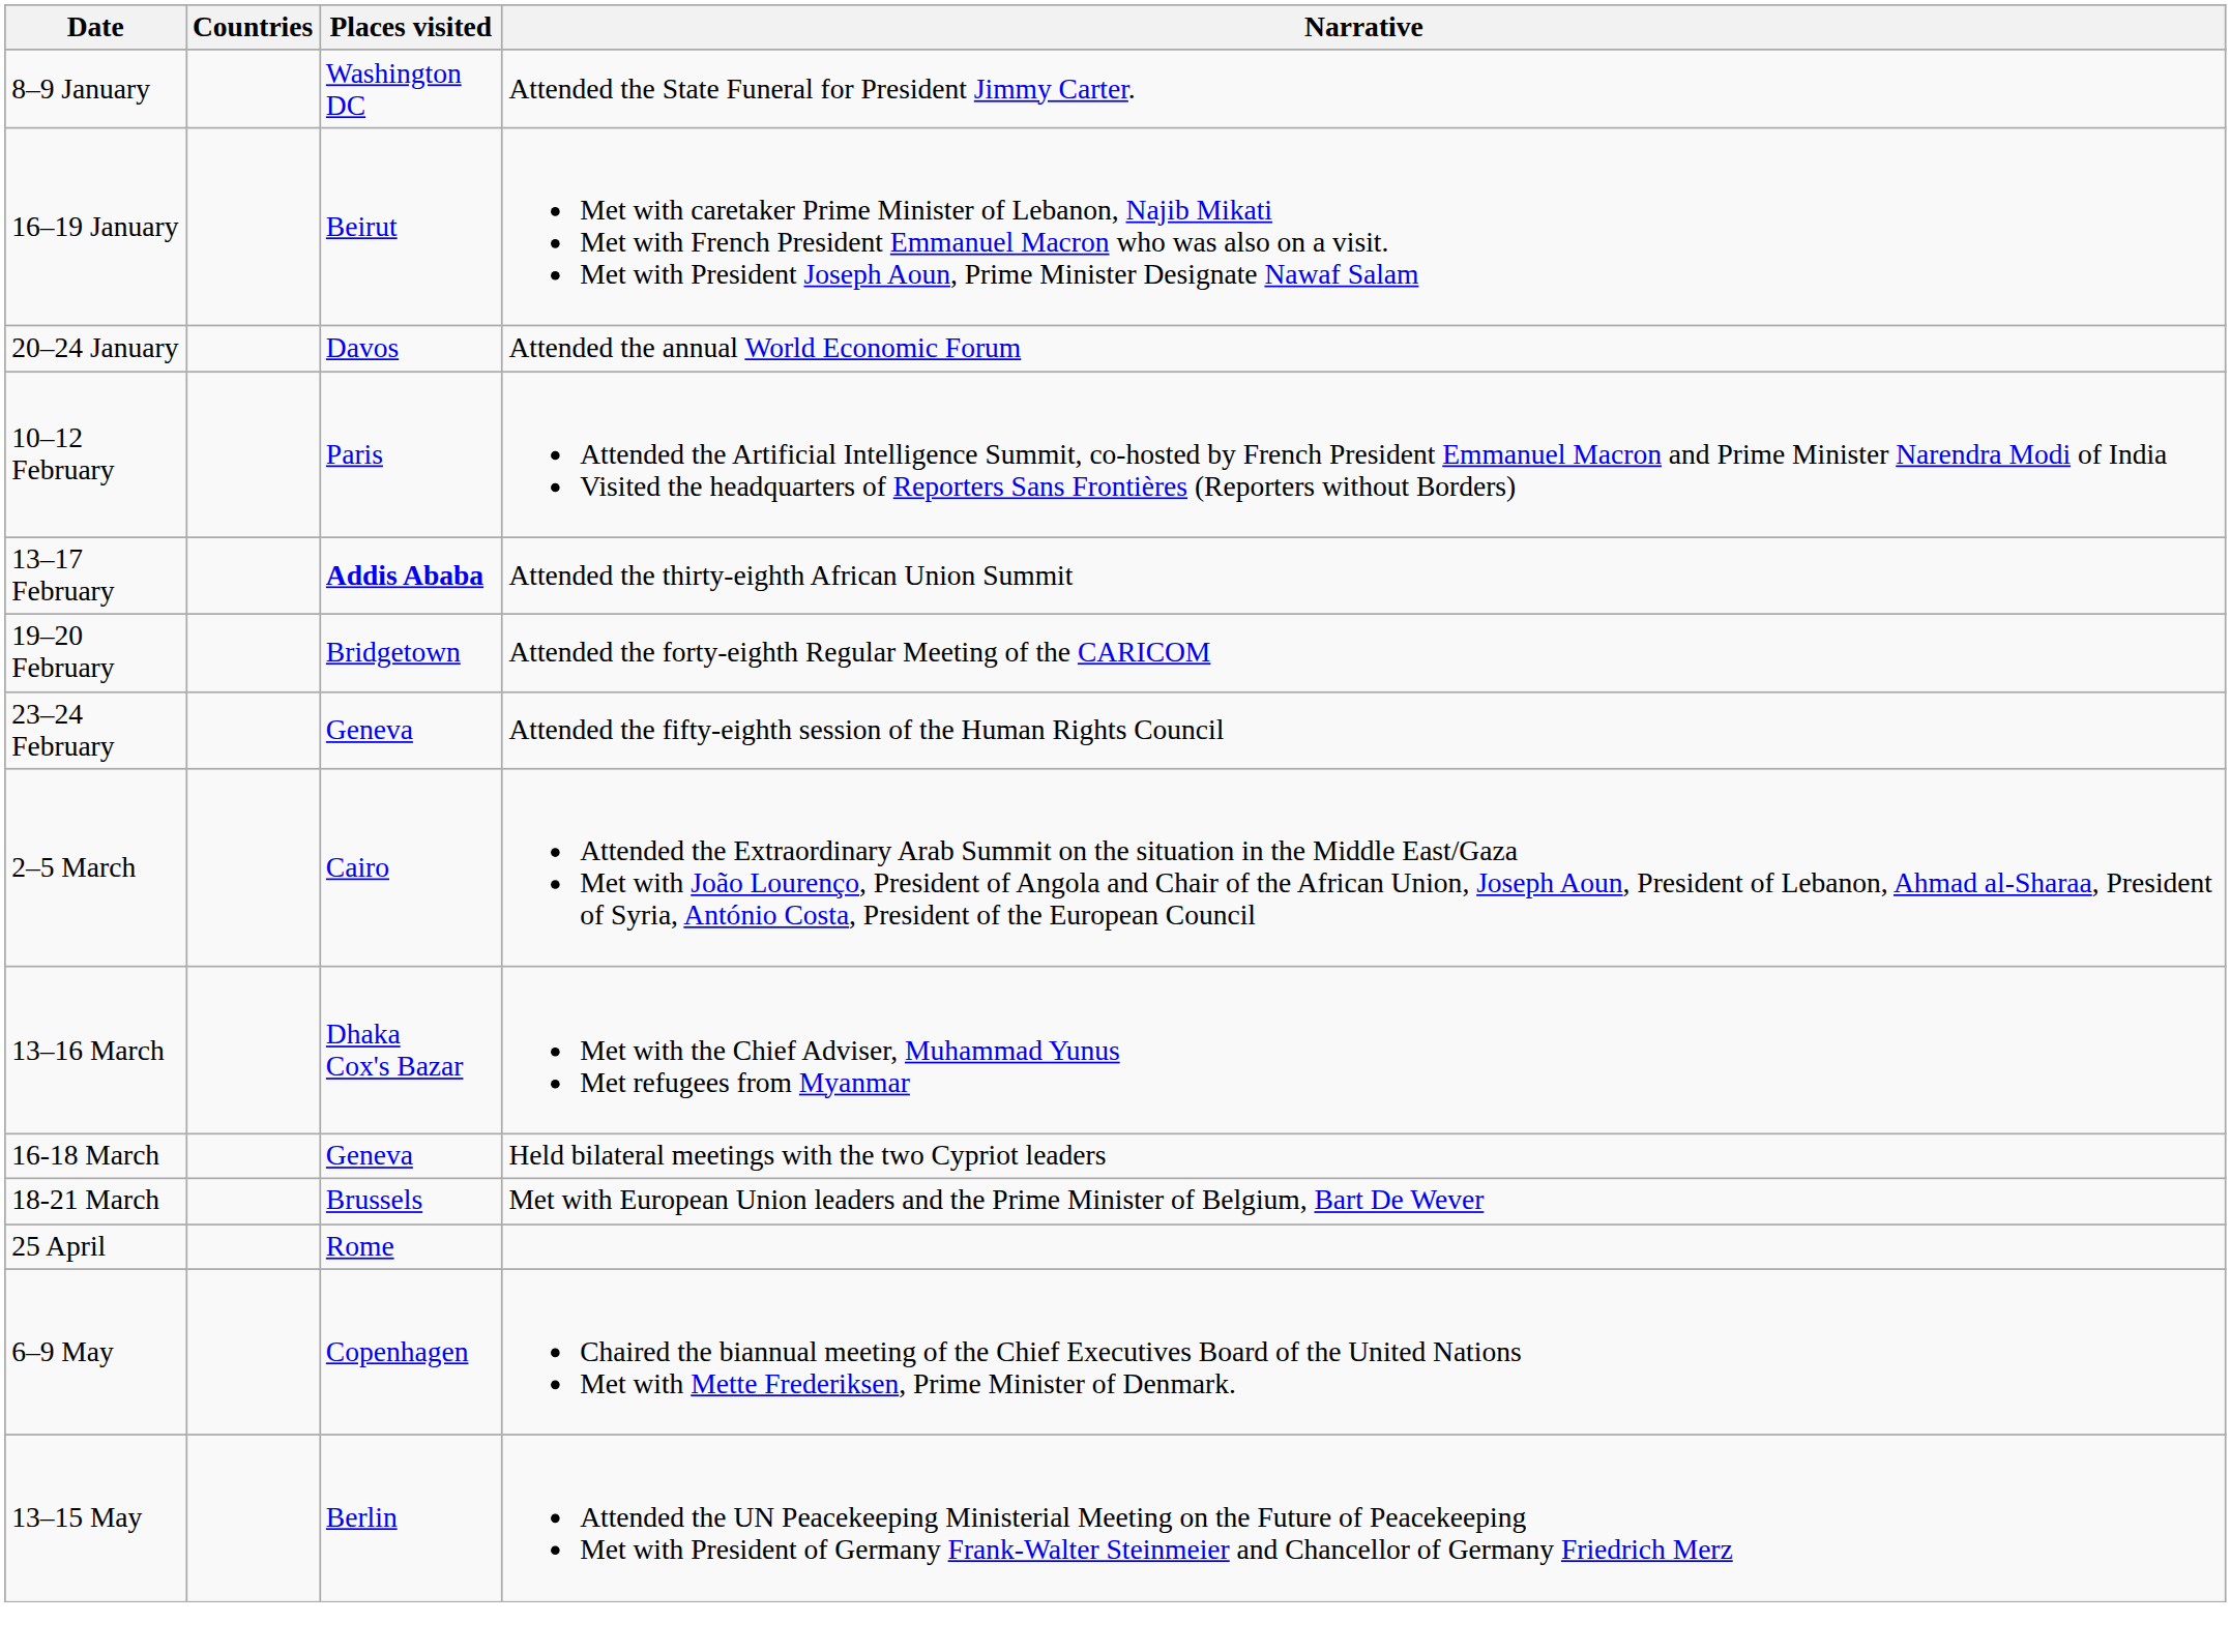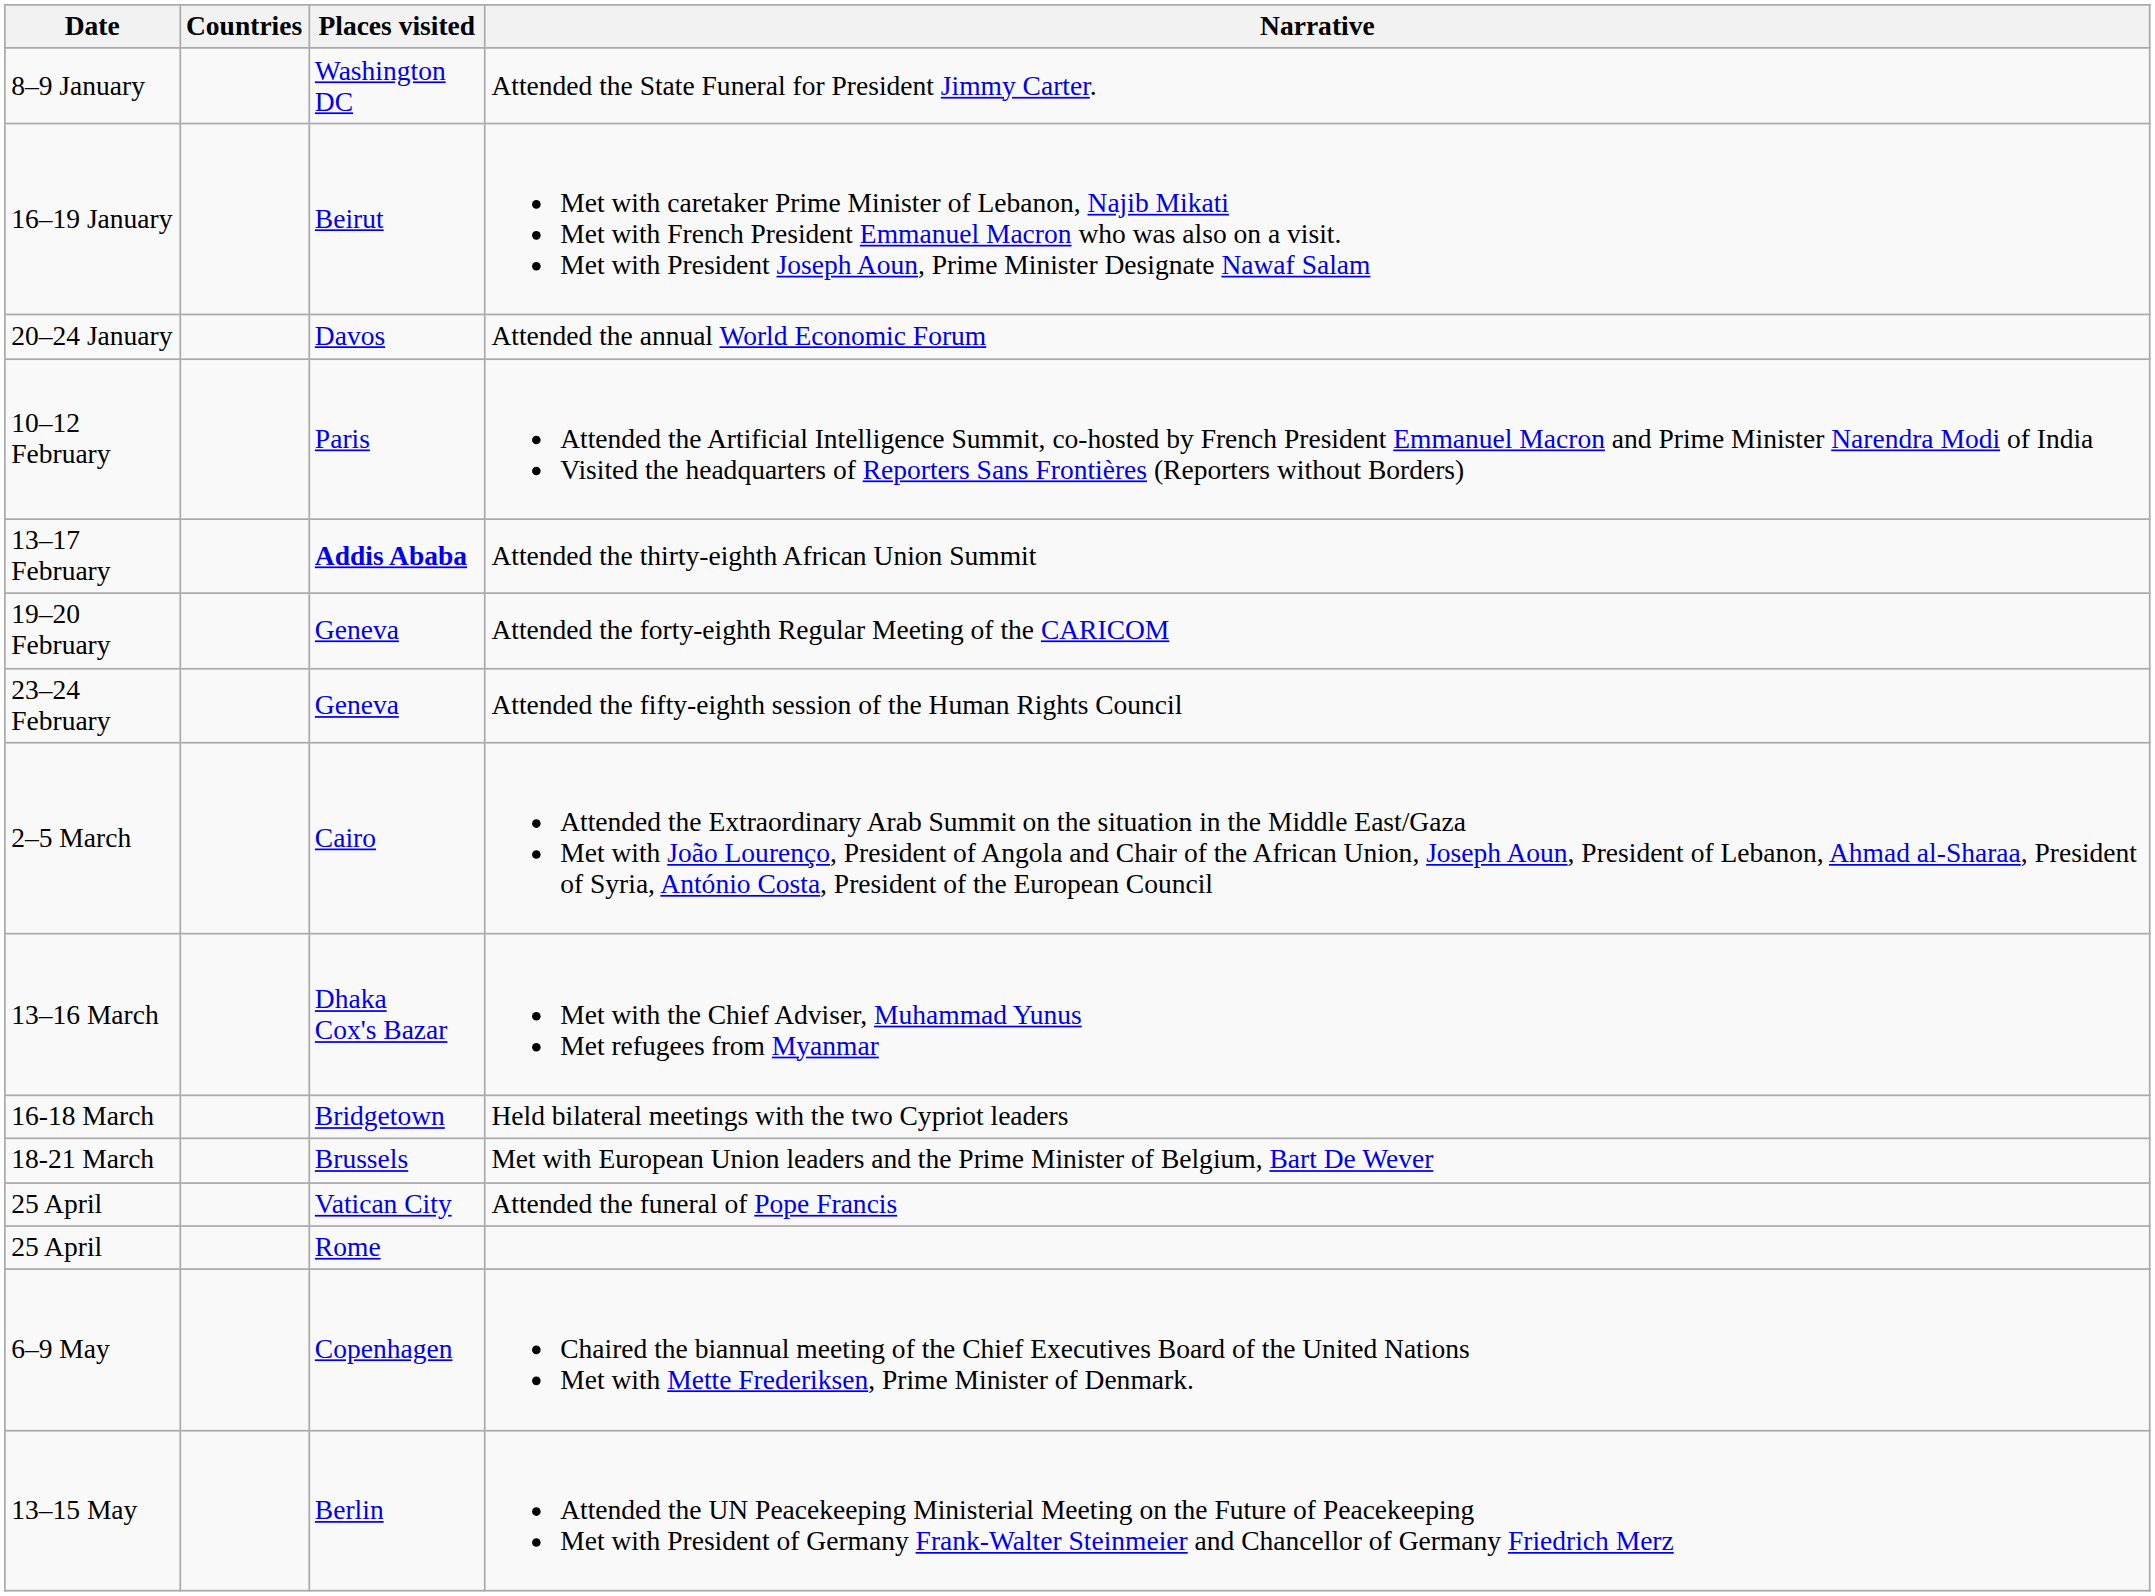 <table class="wikitable" border="1">
 <tr>
 <th>Date</th>
 <th>Countries</th>
 <th>Places visited</th>
 <th>Narrative</th>
 </tr>
 <tr>
 <td nowrap="">8–9 January</td>
 <td></td>
 <td><a href='#'>Washington DC</a></td>
 <td>Attended the State Funeral for President <a href='#'>Jimmy Carter</a>.</td>
 </tr>
 <tr>
 <td>16–19 January</td>
 <td></td>
 <td><a href='#'>Beirut</a></td>
 <td><br><ul><li>Met with caretaker Prime Minister of Lebanon, <a href='#'>Najib Mikati</a></li><li>Met with French President <a href='#'>Emmanuel Macron</a> who was also on a visit.</li><li>Met with President <a href='#'>Joseph Aoun</a>, Prime Minister Designate <a href='#'>Nawaf Salam</a></li></ul></td>
 </tr>
 <tr>
 <td>20–24 January</td>
 <td></td>
 <td><a href='#'>Davos</a></td>
 <td>Attended the annual <a href='#'>World Economic Forum</a></td>
 </tr>
 <tr>
 <td>10–12 February</td>
 <td></td>
 <td><a href='#'>Paris</a></td>
 <td><br><ul><li>Attended the Artificial Intelligence Summit, co-hosted by French President <a href='#'>Emmanuel Macron</a> and Prime Minister <a href='#'>Narendra Modi</a> of India</li><li>Visited the headquarters of  <a href='#'>Reporters Sans Frontières</a> (Reporters without Borders)</li></ul></td>
 </tr>
 <tr>
 <td>13–17 February</td>
 <td></td>
 <td><strong><a href='#'>Addis Ababa</a></strong></td>
 <td>Attended the thirty-eighth African Union Summit</td>
 </tr>
 <tr>
 <td>19–20 February</td>
 <td></td>
-<td><a href='#'>Bridgetown</a></td>
+<td><a href='#'>Geneva</a></td>
 <td>Attended the forty-eighth Regular Meeting of the <a href='#'>CARICOM</a></td>
 </tr>
 <tr>
 <td>23–24 February</td>
 <td></td>
 <td><a href='#'>Geneva</a></td>
 <td>Attended the fifty-eighth session of the Human Rights Council</td>
 </tr>
 <tr>
 <td>2–5 March</td>
 <td></td>
 <td><a href='#'>Cairo</a></td>
 <td><br><ul><li>Attended the Extraordinary Arab Summit on the situation in the Middle East/Gaza</li><li>Met with <a href='#'>João Lourenço</a>, President of Angola and Chair of the African Union, <a href='#'>Joseph Aoun</a>, President of Lebanon, <a href='#'>Ahmad al-Sharaa</a>, President of Syria, <a href='#'>António Costa</a>, President of the European Council</li></ul></td>
 </tr>
 <tr>
 <td>13–16 March</td>
 <td></td>
 <td><a href='#'>Dhaka</a><br><a href='#'>Cox's Bazar</a></td>
 <td><br><ul><li>Met with the Chief Adviser, <a href='#'>Muhammad Yunus</a></li><li>Met refugees from <a href='#'>Myanmar</a></li></ul></td>
 </tr>
 <tr>
 <td>16-18 March</td>
 <td></td>
-<td><a href='#'>Geneva</a></td>
+<td><a href='#'>Bridgetown</a></td>
 <td>Held bilateral meetings with the two Cypriot leaders</td>
 </tr>
 <tr>
 <td>18-21 March</td>
 <td></td>
 <td><a href='#'>Brussels</a></td>
 <td>Met with European Union leaders and the Prime Minister of Belgium, <a href='#'>Bart De Wever</a></td>
+</tr>
+<tr>
+<td>25 April</td>
+<td></td>
+<td><a href='#'>Vatican City</a></td>
+<td>Attended the funeral of <a href='#'>Pope Francis</a></td>
 </tr>
 <tr>
 <td>25 April</td>
 <td></td>
 <td><a href='#'>Rome</a></td>
 <td></td>
 </tr>
 <tr>
 <td>6–9 May</td>
 <td></td>
 <td><a href='#'>Copenhagen</a></td>
 <td><br><ul><li>Chaired the biannual meeting of the Chief Executives Board of the United Nations</li><li>Met with <a href='#'>Mette Frederiksen</a>, Prime Minister of Denmark.</li></ul></td>
 </tr>
 <tr>
 <td>13–15 May</td>
 <td></td>
 <td><a href='#'>Berlin</a></td>
 <td><br><ul><li>Attended the UN Peacekeeping Ministerial Meeting on the Future of Peacekeeping</li><li>Met with President of Germany <a href='#'>Frank-Walter Steinmeier</a> and Chancellor of Germany <a href='#'>Friedrich Merz</a></li></ul></td>
 </tr>
 </table>
